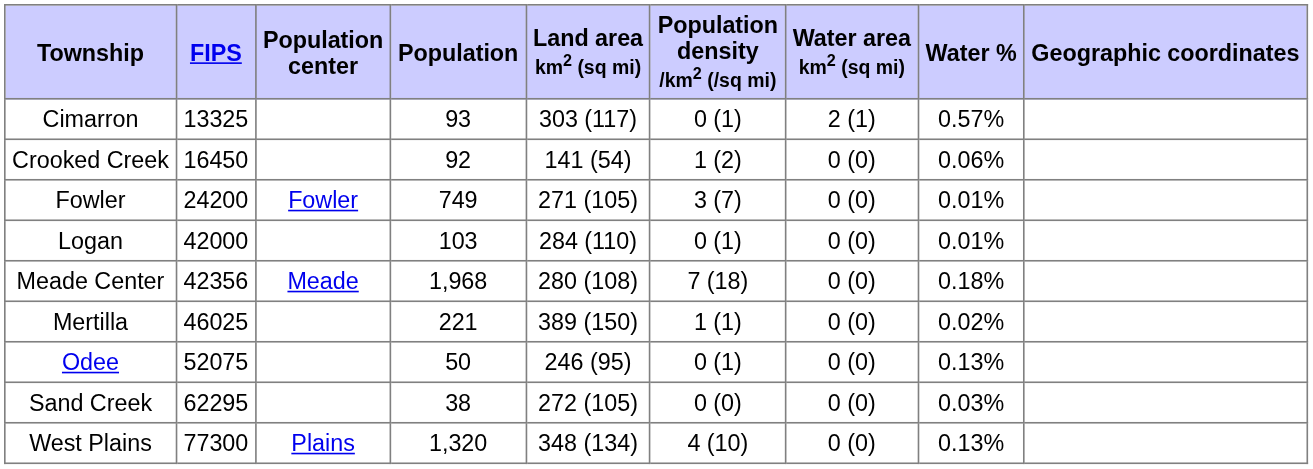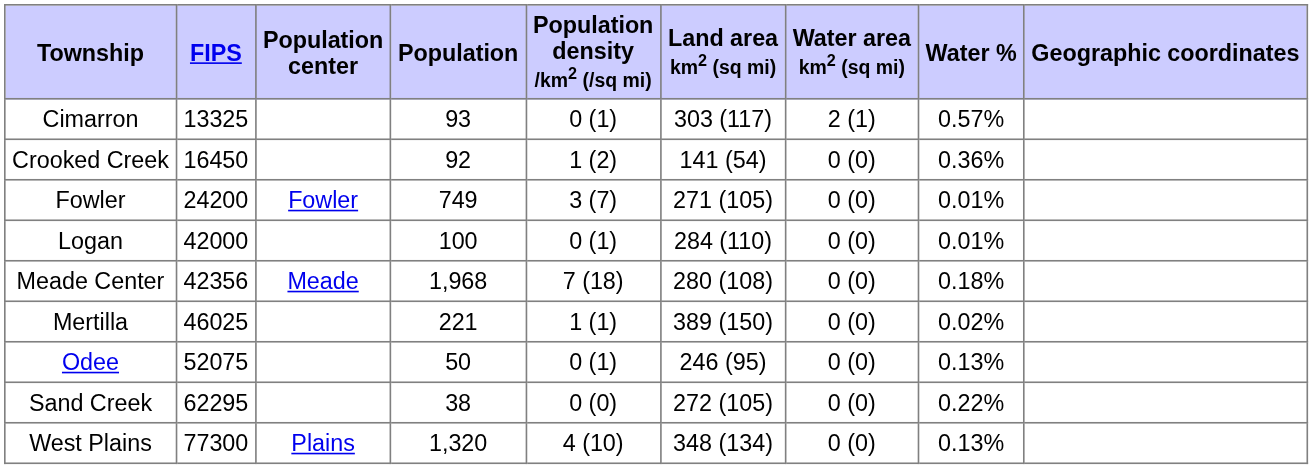 <table class="toccolours" border=1 cellspacing=0 cellpadding=4 style="text-align:center; border-collapse:collapse; font-size:90%;">
 <tr style="background:#ccccff">
 <th>Township</th>
 <th><a href='#'>FIPS</a></th>
 <th>Population<br>center</th>
 <th>Population</th>
+<th>Population<br>density<br><small>/km<sup>2</sup> (/sq mi)</small></th>
 <th>Land area<br><small>km<sup>2</sup> (sq mi)</small></th>
-<th>Population<br>density<br><small>/km<sup>2</sup> (/sq mi)</small></th>
 <th>Water area<br><small>km<sup>2</sup> (sq mi)</small></th>
 <th>Water %</th>
 <th>Geographic coordinates</th>
 </tr>
 <tr>
 <td>Cimarron</td>
 <td>13325</td>
 <td></td>
 <td>93</td>
+<td>0 (1)</td>
 <td>303 (117)</td>
-<td>0 (1)</td>
 <td>2 (1)</td>
 <td>0.57%</td>
 <td></td>
 </tr>
 <tr>
 <td>Crooked Creek</td>
 <td>16450</td>
 <td></td>
 <td>92</td>
+<td>1 (2)</td>
 <td>141 (54)</td>
-<td>1 (2)</td>
 <td>0 (0)</td>
-<td>0.06%</td>
+<td>0.36%</td>
 <td></td>
 </tr>
 <tr>
 <td>Fowler</td>
 <td>24200</td>
 <td><a href='#'>Fowler</a></td>
 <td>749</td>
+<td>3 (7)</td>
 <td>271 (105)</td>
-<td>3 (7)</td>
 <td>0 (0)</td>
 <td>0.01%</td>
 <td></td>
 </tr>
 <tr>
 <td>Logan</td>
 <td>42000</td>
 <td></td>
-<td>103</td>
+<td>100</td>
+<td>0 (1)</td>
 <td>284 (110)</td>
-<td>0 (1)</td>
 <td>0 (0)</td>
 <td>0.01%</td>
 <td></td>
 </tr>
 <tr>
 <td>Meade Center</td>
 <td>42356</td>
 <td><a href='#'>Meade</a></td>
 <td>1,968</td>
+<td>7 (18)</td>
 <td>280 (108)</td>
-<td>7 (18)</td>
 <td>0 (0)</td>
 <td>0.18%</td>
 <td></td>
 </tr>
 <tr>
 <td>Mertilla</td>
 <td>46025</td>
 <td></td>
 <td>221</td>
+<td>1 (1)</td>
 <td>389 (150)</td>
-<td>1 (1)</td>
 <td>0 (0)</td>
 <td>0.02%</td>
 <td></td>
 </tr>
 <tr>
 <td><a href='#'>Odee</a></td>
 <td>52075</td>
 <td></td>
 <td>50</td>
+<td>0 (1)</td>
 <td>246 (95)</td>
-<td>0 (1)</td>
 <td>0 (0)</td>
 <td>0.13%</td>
 <td></td>
 </tr>
 <tr>
 <td>Sand Creek</td>
 <td>62295</td>
 <td></td>
 <td>38</td>
+<td>0 (0)</td>
 <td>272 (105)</td>
 <td>0 (0)</td>
-<td>0 (0)</td>
-<td>0.03%</td>
+<td>0.22%</td>
 <td></td>
 </tr>
 <tr>
 <td>West Plains</td>
 <td>77300</td>
 <td><a href='#'>Plains</a></td>
 <td>1,320</td>
+<td>4 (10)</td>
 <td>348 (134)</td>
-<td>4 (10)</td>
 <td>0 (0)</td>
 <td>0.13%</td>
 <td></td>
 </tr>
 </table>
